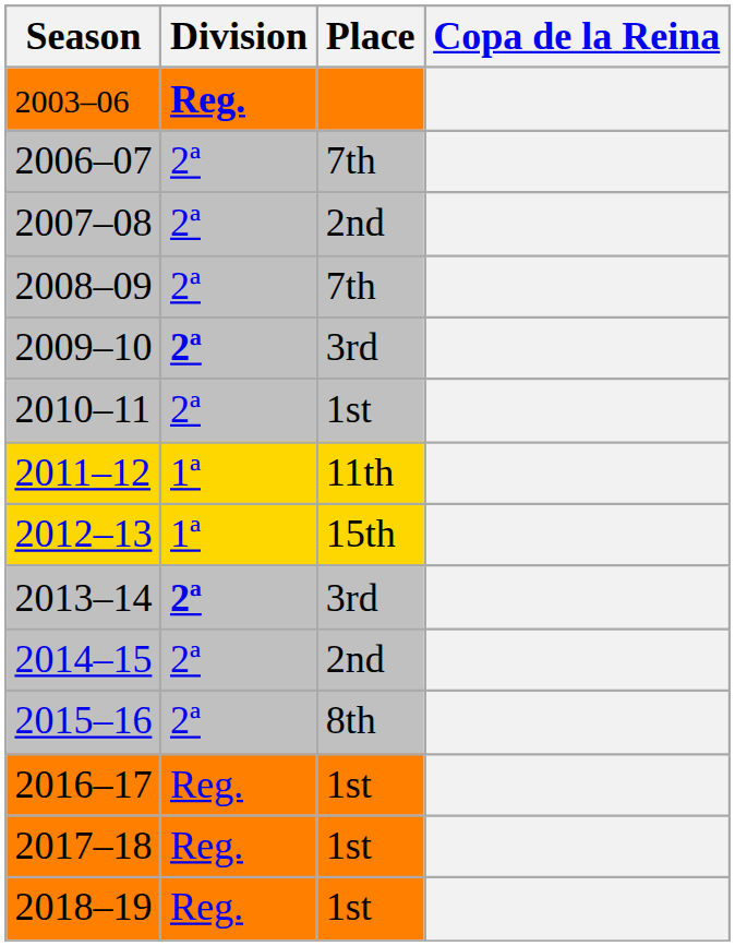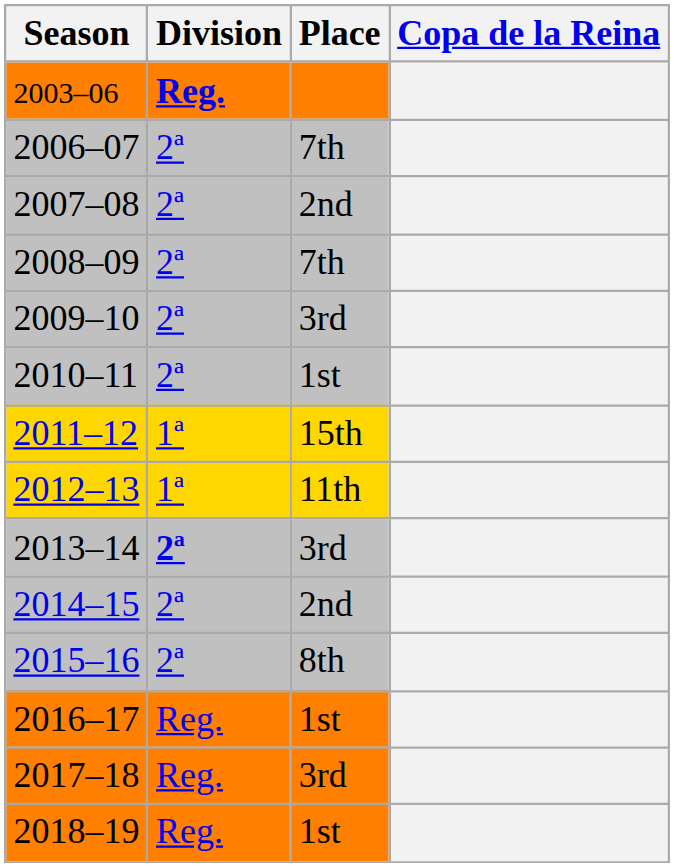 <table class="wikitable">
 <tr>
 <th>Season</th>
 <th>Division</th>
 <th>Place</th>
 <th><a href='#'>Copa de la Reina</a></th>
 </tr>
 <tr>
 <td style="background:#FF7F00;"><small>2003–06</small></td>
 <td style="background:#FF7F00;"><strong><a href='#'>Reg.</a></strong></td>
 <td style="background:#FF7F00;"></td>
 <th></th>
 </tr>
 <tr>
 <td style="background:silver;">2006–07</td>
 <td style="background:silver;"><a href='#'>2ª</a></td>
 <td style="background:silver;">7th</td>
 <th></th>
 </tr>
 <tr>
 <td style="background:silver;">2007–08</td>
 <td style="background:silver;"><a href='#'>2ª</a></td>
 <td style="background:silver;">2nd</td>
 <th></th>
 </tr>
 <tr>
 <td style="background:silver;">2008–09</td>
 <td style="background:silver;"><a href='#'>2ª</a></td>
 <td style="background:silver;">7th</td>
 <th></th>
 </tr>
 <tr>
 <td style="background:silver;">2009–10</td>
-<td style="background:silver;"><strong><a href='#'>2ª</a></strong></td>
+<td style="background:silver;"><a href='#'>2ª</a></td>
 <td style="background:silver;">3rd</td>
 <th></th>
 </tr>
 <tr>
 <td style="background:silver;">2010–11</td>
 <td style="background:silver;"><a href='#'>2ª</a></td>
 <td style="background:silver;">1st</td>
 <th></th>
 </tr>
 <tr>
 <td style="background:gold;"><a href='#'>2011–12</a></td>
 <td style="background:gold;"><a href='#'>1ª</a></td>
-<td style="background:gold;">11th</td>
+<td style="background:gold;">15th</td>
 <th></th>
 </tr>
 <tr>
 <td style="background:gold;"><a href='#'>2012–13</a></td>
 <td style="background:gold;"><a href='#'>1ª</a></td>
-<td style="background:gold;">15th</td>
+<td style="background:gold;">11th</td>
 <th></th>
 </tr>
 <tr>
 <td style="background:silver;">2013–14</td>
 <td style="background:silver;"><strong><a href='#'>2ª</a></strong></td>
 <td style="background:silver;">3rd</td>
 <th></th>
 </tr>
 <tr>
 <td style="background:silver;"><a href='#'>2014–15</a></td>
 <td style="background:silver;"><a href='#'>2ª</a></td>
 <td style="background:silver;">2nd</td>
 <th></th>
 </tr>
 <tr>
 <td style="background:silver;"><a href='#'>2015–16</a></td>
 <td style="background:silver;"><a href='#'>2ª</a></td>
 <td style="background:silver;">8th</td>
 <th></th>
 </tr>
 <tr>
 <td style="background:#FF7F00;">2016–17</td>
 <td style="background:#FF7F00;"><a href='#'>Reg.</a></td>
 <td style="background:#FF7F00;">1st</td>
 <th></th>
 </tr>
 <tr>
 <td style="background:#FF7F00;">2017–18</td>
 <td style="background:#FF7F00;"><a href='#'>Reg.</a></td>
-<td style="background:#FF7F00;">1st</td>
+<td style="background:#FF7F00;">3rd</td>
 <th></th>
 </tr>
 <tr>
 <td style="background:#FF7F00;">2018–19</td>
 <td style="background:#FF7F00;"><a href='#'>Reg.</a></td>
 <td style="background:#FF7F00;">1st</td>
 <th></th>
 </tr>
 </table>
